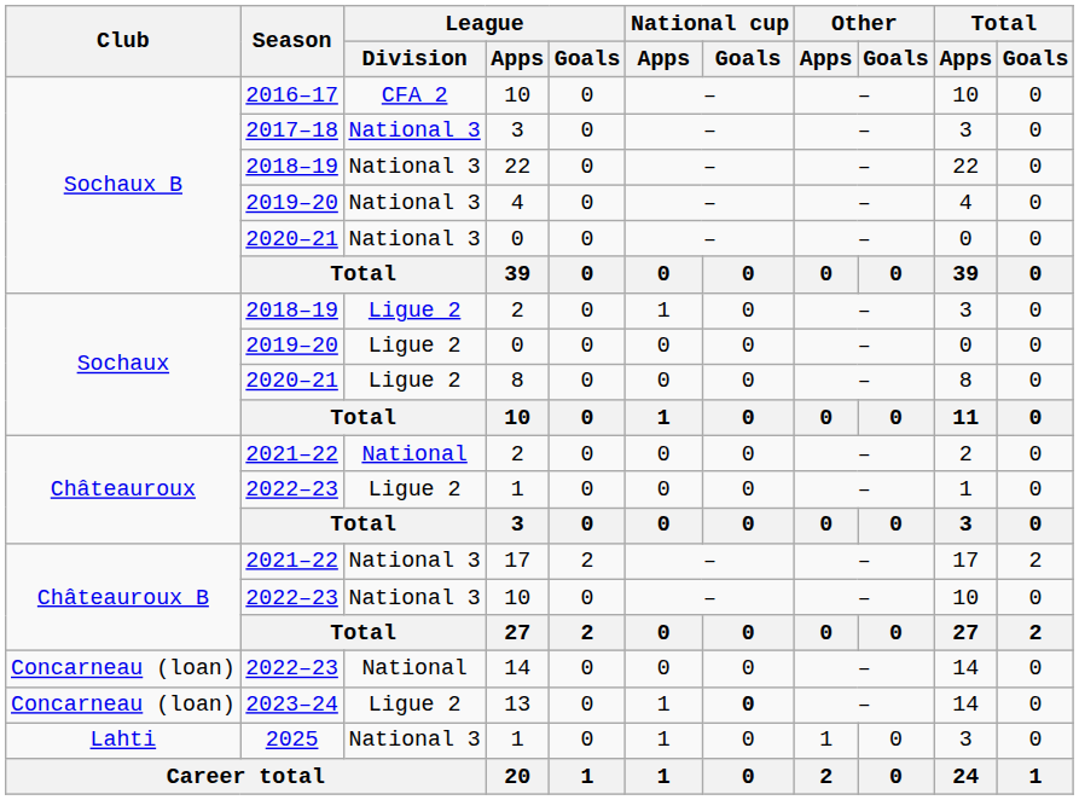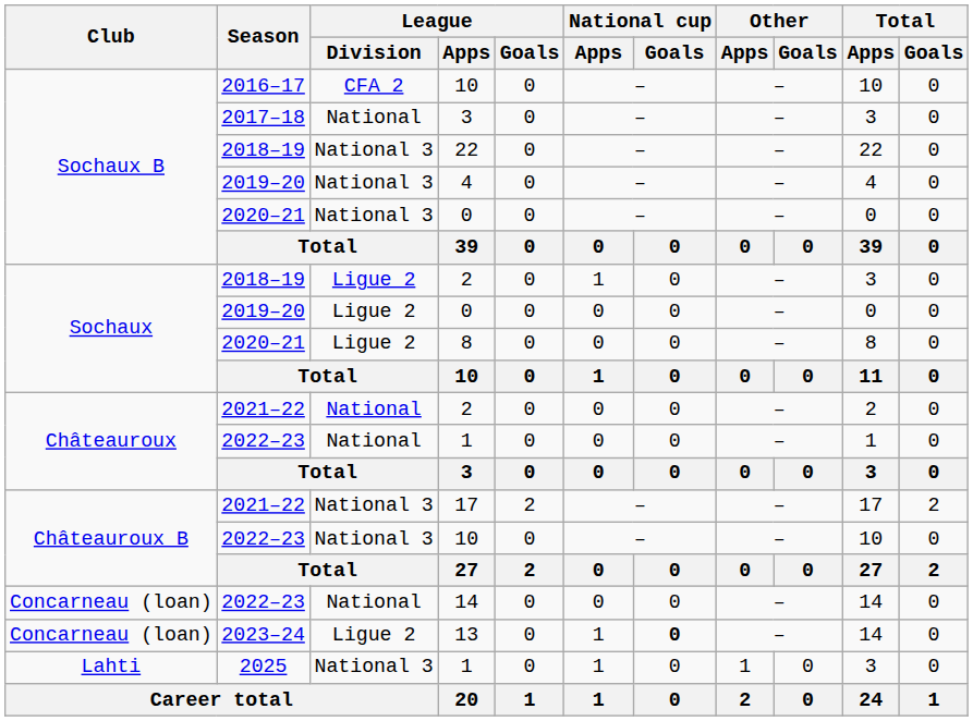 <table class="wikitable" style="text-align:center">
 <tr>
 <th rowspan="2">Club</th>
 <th rowspan="2">Season</th>
 <th colspan="3">League</th>
 <th colspan="2">National cup</th>
 <th colspan="2">Other</th>
 <th colspan="2">Total</th>
 </tr>
 <tr>
 <th>Division</th>
 <th>Apps</th>
 <th>Goals</th>
 <th>Apps</th>
 <th>Goals</th>
 <th>Apps</th>
 <th>Goals</th>
 <th>Apps</th>
 <th>Goals</th>
 </tr>
 <tr>
 <td rowspan=6><a href='#'>Sochaux B</a></td>
 <td><a href='#'>2016–17</a></td>
 <td><a href='#'>CFA 2</a></td>
 <td>10</td>
 <td>0</td>
 <td colspan=2>–</td>
 <td colspan=2>–</td>
 <td>10</td>
 <td>0</td>
 </tr>
 <tr>
 <td><a href='#'>2017–18</a></td>
-<td><a href='#'>National 3</a></td>
+<td>National</td>
 <td>3</td>
 <td>0</td>
 <td colspan=2>–</td>
 <td colspan=2>–</td>
 <td>3</td>
 <td>0</td>
 </tr>
 <tr>
 <td><a href='#'>2018–19</a></td>
 <td>National 3</td>
 <td>22</td>
 <td>0</td>
 <td colspan=2>–</td>
 <td colspan=2>–</td>
 <td>22</td>
 <td>0</td>
 </tr>
 <tr>
 <td><a href='#'>2019–20</a></td>
 <td>National 3</td>
 <td>4</td>
 <td>0</td>
 <td colspan=2>–</td>
 <td colspan=2>–</td>
 <td>4</td>
 <td>0</td>
 </tr>
 <tr>
 <td><a href='#'>2020–21</a></td>
 <td>National 3</td>
 <td>0</td>
 <td>0</td>
 <td colspan=2>–</td>
 <td colspan=2>–</td>
 <td>0</td>
 <td>0</td>
 </tr>
 <tr>
 <th colspan=2>Total</th>
 <th>39</th>
 <th>0</th>
 <th>0</th>
 <th>0</th>
 <th>0</th>
 <th>0</th>
 <th>39</th>
 <th>0</th>
 </tr>
 <tr>
 <td rowspan=4><a href='#'>Sochaux</a></td>
 <td><a href='#'>2018–19</a></td>
 <td><a href='#'>Ligue 2</a></td>
 <td>2</td>
 <td>0</td>
 <td>1</td>
 <td>0</td>
 <td colspan=2>–</td>
 <td>3</td>
 <td>0</td>
 </tr>
 <tr>
 <td><a href='#'>2019–20</a></td>
 <td>Ligue 2</td>
 <td>0</td>
 <td>0</td>
 <td>0</td>
 <td>0</td>
 <td colspan=2>–</td>
 <td>0</td>
 <td>0</td>
 </tr>
 <tr>
 <td><a href='#'>2020–21</a></td>
 <td>Ligue 2</td>
 <td>8</td>
 <td>0</td>
 <td>0</td>
 <td>0</td>
 <td colspan=2>–</td>
 <td>8</td>
 <td>0</td>
 </tr>
 <tr>
 <th colspan=2>Total</th>
 <th>10</th>
 <th>0</th>
 <th>1</th>
 <th>0</th>
 <th>0</th>
 <th>0</th>
 <th>11</th>
 <th>0</th>
 </tr>
 <tr>
 <td rowspan=3><a href='#'>Châteauroux</a></td>
 <td><a href='#'>2021–22</a></td>
 <td><a href='#'>National</a></td>
 <td>2</td>
 <td>0</td>
 <td>0</td>
 <td>0</td>
 <td colspan=2>–</td>
 <td>2</td>
 <td>0</td>
 </tr>
 <tr>
 <td><a href='#'>2022–23</a></td>
-<td>Ligue 2</td>
+<td>National</td>
 <td>1</td>
 <td>0</td>
 <td>0</td>
 <td>0</td>
 <td colspan=2>–</td>
 <td>1</td>
 <td>0</td>
 </tr>
 <tr>
 <th colspan=2>Total</th>
 <th>3</th>
 <th>0</th>
 <th>0</th>
 <th>0</th>
 <th>0</th>
 <th>0</th>
 <th>3</th>
 <th>0</th>
 </tr>
 <tr>
 <td rowspan=3><a href='#'>Châteauroux B</a></td>
 <td><a href='#'>2021–22</a></td>
 <td>National 3</td>
 <td>17</td>
 <td>2</td>
 <td colspan=2>–</td>
 <td colspan=2>–</td>
 <td>17</td>
 <td>2</td>
 </tr>
 <tr>
 <td><a href='#'>2022–23</a></td>
 <td>National 3</td>
 <td>10</td>
 <td>0</td>
 <td colspan=2>–</td>
 <td colspan=2>–</td>
 <td>10</td>
 <td>0</td>
 </tr>
 <tr>
 <th colspan=2>Total</th>
 <th>27</th>
 <th>2</th>
 <th>0</th>
 <th>0</th>
 <th>0</th>
 <th>0</th>
 <th>27</th>
 <th>2</th>
 </tr>
 <tr>
 <td><a href='#'>Concarneau</a> (loan)</td>
 <td><a href='#'>2022–23</a></td>
 <td>National</td>
 <td>14</td>
 <td>0</td>
 <td>0</td>
 <td>0</td>
 <td colspan=2>–</td>
 <td>14</td>
 <td>0</td>
 </tr>
 <tr>
 <td><a href='#'>Concarneau</a> (loan)</td>
 <td><a href='#'>2023–24</a></td>
 <td>Ligue 2</td>
 <td>13</td>
 <td>0</td>
 <td>1</td>
 <td><strong>0</strong></td>
 <td colspan=2>–</td>
 <td>14</td>
 <td>0</td>
 </tr>
 <tr>
 <td><a href='#'>Lahti</a></td>
 <td><a href='#'>2025</a></td>
 <td>National 3</td>
 <td>1</td>
 <td>0</td>
 <td>1</td>
 <td>0</td>
 <td>1</td>
 <td>0</td>
 <td>3</td>
 <td>0</td>
 </tr>
 <tr>
 <th colspan="3">Career total</th>
 <th>20</th>
 <th>1</th>
 <th>1</th>
 <th>0</th>
 <th>2</th>
 <th>0</th>
 <th>24</th>
 <th>1</th>
 </tr>
 </table>
